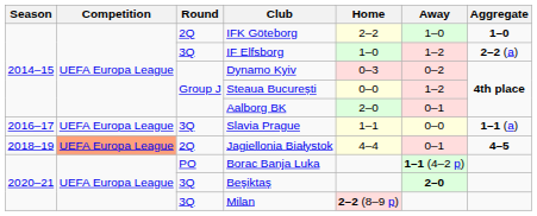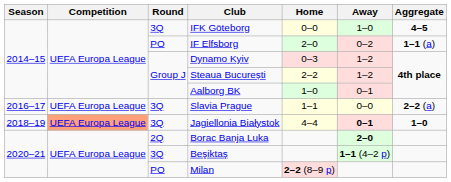 <table class="wikitable">
 <tr>
 <th>Season</th>
 <th>Competition</th>
 <th>Round</th>
 <th>Club</th>
 <th>Home</th>
 <th>Away</th>
 <th>Aggregate</th>
 </tr>
 <tr>
 <td rowspan="5"><a href='#'>2014–15</a></td>
 <td rowspan="5"><a href='#'>UEFA Europa League</a></td>
-<td><a href='#'>2Q</a></td>
+<td><a href='#'>3Q</a></td>
 <td> <a href='#'>IFK Göteborg</a></td>
-<td style="text-align:center; background:#ffd;">2–2</td>
+<td style="text-align:center; background:#ffd;">0–0</td>
 <td style="text-align:center; background:#dfd;">1–0</td>
-<td style="text-align:center;"><strong>1–0</strong></td>
+<td style="text-align:center;"><strong>4–5</strong></td>
 </tr>
 <tr>
-<td><a href='#'>3Q</a></td>
+<td><a href='#'>PO</a></td>
 <td> <a href='#'>IF Elfsborg</a></td>
-<td style="text-align:center; background:#dfd;">1–0</td>
-<td style="text-align:center; background:#fdd;">1–2</td>
-<td style="text-align:center;"><strong>2–2</strong> (<a href='#'>a</a>)</td>
+<td style="text-align:center; background:#dfd;">2–0</td>
+<td style="text-align:center; background:#fdd;">0–2</td>
+<td style="text-align:center;"><strong>1–1</strong> (<a href='#'>a</a>)</td>
 </tr>
 <tr>
 <td rowspan="3"><a href='#'>Group J</a></td>
 <td> <a href='#'>Dynamo Kyiv</a></td>
 <td style="text-align:center; background:#fdd;">0–3</td>
-<td style="text-align:center; background:#fdd;">0–2</td>
+<td style="text-align:center; background:#fdd;">1–2</td>
 <td style="text-align:center;" rowspan="3"><strong>4th place</strong></td>
 </tr>
 <tr>
 <td> <a href='#'>Steaua București</a></td>
-<td style="text-align:center; background:#ffd;">0–0</td>
+<td style="text-align:center; background:#ffd;">2–2</td>
 <td style="text-align:center; background:#fdd;">1–2</td>
 </tr>
 <tr>
 <td> <a href='#'>Aalborg BK</a></td>
-<td style="text-align:center; background:#dfd;">2–0</td>
+<td style="text-align:center; background:#dfd;">1–0</td>
 <td style="text-align:center; background:#fdd;">0–1</td>
 </tr>
 <tr>
 <td rowspan="1"><a href='#'>2016–17</a></td>
 <td rowspan="1"><a href='#'>UEFA Europa League</a></td>
 <td><a href='#'>3Q</a></td>
 <td> <a href='#'>Slavia Prague</a></td>
 <td style="text-align:center; background:#ffd;">1–1</td>
 <td style="text-align:center; background:#ffd;">0–0</td>
-<td style="text-align:center;"><strong>1–1</strong> (<a href='#'>a</a>)</td>
+<td style="text-align:center;"><strong>2–2</strong> (<a href='#'>a</a>)</td>
 </tr>
 <tr>
 <td rowspan="1"><a href='#'>2018–19</a></td>
 <td rowspan="1" style="background: lightsalmon;"><a href='#'>UEFA Europa League</a></td>
-<td><a href='#'>2Q</a></td>
+<td><a href='#'>3Q</a></td>
 <td> <a href='#'>Jagiellonia Białystok</a></td>
 <td style="text-align:center; background:#ffd;">4–4</td>
-<td style="text-align:center; background:#fdd;">0–1</td>
-<td style="text-align:center;"><strong>4–5</strong></td>
+<td style="text-align:center; background:#fdd;"><strong>0–1</strong></td>
+<td style="text-align:center;"><strong>1–0</strong></td>
 </tr>
 <tr>
 <td rowspan="3"><a href='#'>2020–21</a></td>
 <td rowspan="3"><a href='#'>UEFA Europa League</a></td>
-<td><a href='#'>PO</a></td>
+<td><a href='#'>2Q</a></td>
 <td> <a href='#'>Borac Banja Luka</a></td>
 <td></td>
-<td style="text-align:center; background:#dfd;"><strong>1–1</strong> (4–2 <a href='#'>p</a>)</td>
+<td style="text-align:center; background:#dfd;"><strong>2–0</strong></td>
 <td></td>
 </tr>
 <tr>
 <td><a href='#'>3Q</a></td>
 <td> <a href='#'>Beşiktaş</a></td>
 <td></td>
-<td style="text-align:center; background:#dfd;"><strong>2–0</strong></td>
+<td style="text-align:center; background:#dfd;"><strong>1–1</strong> (4–2 <a href='#'>p</a>)</td>
 <td></td>
 </tr>
 <tr>
-<td><a href='#'>3Q</a></td>
+<td><a href='#'>PO</a></td>
 <td> <a href='#'>Milan</a></td>
 <td style="text-align:center; background:#fdd;"><strong>2–2</strong> (8–9 <a href='#'>p</a>)</td>
 <td></td>
 <td></td>
 </tr>
 </table>
